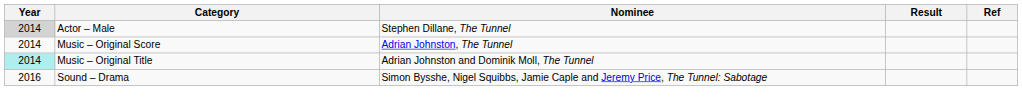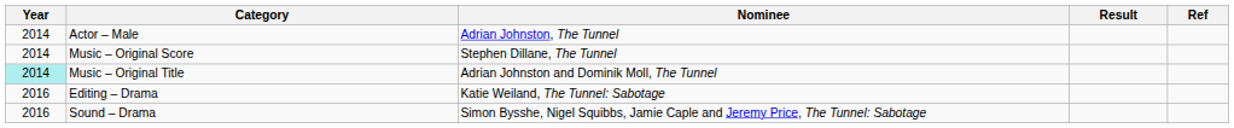 <table class="wikitable" style="width:100%;">
 <tr>
 <th style="width:5%;">Year</th>
 <th style="width:32%;">Category</th>
 <th style="width:50%;">Nominee</th>
 <th style="width:8%;">Result</th>
 <th style="width:5%;">Ref</th>
 </tr>
 <tr>
-<td style="background: lightgrey; text-align:center;">2014</td>
+<td style="text-align:center;">2014</td>
 <td>Actor – Male</td>
-<td>Stephen Dillane, <em>The Tunnel</em></td>
+<td><a href='#'>Adrian Johnston</a>, <em>The Tunnel</em></td>
 <td></td>
 <td style="text-align:center;"></td>
 </tr>
 <tr>
 <td style="text-align:center;">2014</td>
 <td>Music – Original Score</td>
-<td><a href='#'>Adrian Johnston</a>, <em>The Tunnel</em></td>
+<td>Stephen Dillane, <em>The Tunnel</em></td>
 <td></td>
 <td style="text-align:center;"></td>
 </tr>
 <tr>
 <td style="background: paleturquoise; text-align:center;">2014</td>
 <td>Music – Original Title</td>
 <td>Adrian Johnston and Dominik Moll, <em>The Tunnel</em></td>
 <td></td>
 <td style="text-align:center;"></td>
 </tr>
 <tr>
 <td style="text-align:center;">2016</td>
+<td>Editing – Drama</td>
+<td>Katie Weiland, <em>The Tunnel: Sabotage</em></td>
+<td></td>
+<td style="text-align:center;"></td>
+</tr>
+<tr>
+<td style="text-align:center;">2016</td>
 <td>Sound – Drama</td>
 <td>Simon Bysshe, Nigel Squibbs, Jamie Caple and <a href='#'>Jeremy Price</a>, <em>The Tunnel: Sabotage</em></td>
 <td></td>
 <td style="text-align:center;"></td>
 </tr>
 </table>
